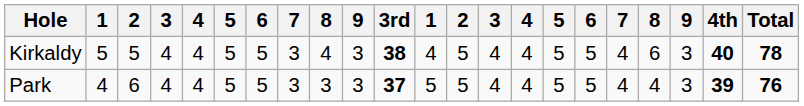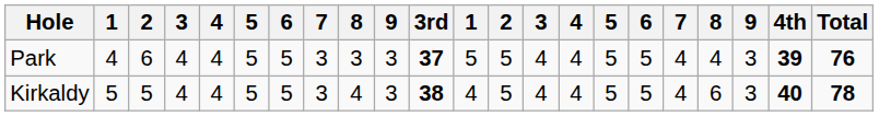 <table class="wikitable" style="text-align:center">
 <tr>
 <th>Hole</th>
 <th> 1 </th>
 <th> 2 </th>
 <th> 3 </th>
 <th> 4 </th>
 <th> 5 </th>
 <th> 6 </th>
 <th> 7 </th>
 <th> 8 </th>
 <th> 9 </th>
 <th>3rd</th>
 <th> 1 </th>
 <th> 2 </th>
 <th> 3 </th>
 <th> 4 </th>
 <th> 5 </th>
 <th> 6 </th>
 <th> 7 </th>
 <th> 8 </th>
 <th> 9 </th>
 <th>4th</th>
 <th>Total</th>
 </tr>
 <tr>
+<td align=left> Park</td>
+<td>4</td>
+<td>6</td>
+<td>4</td>
+<td>4</td>
+<td>5</td>
+<td>5</td>
+<td>3</td>
+<td>3</td>
+<td>3</td>
+<td><strong>37</strong></td>
+<td>5</td>
+<td>5</td>
+<td>4</td>
+<td>4</td>
+<td>5</td>
+<td>5</td>
+<td>4</td>
+<td>4</td>
+<td>3</td>
+<td><strong>39</strong></td>
+<td><strong>76</strong></td>
+</tr>
+<tr>
 <td align=left> Kirkaldy</td>
 <td>5</td>
 <td>5</td>
 <td>4</td>
 <td>4</td>
 <td>5</td>
 <td>5</td>
 <td>3</td>
 <td>4</td>
 <td>3</td>
 <td><strong>38</strong></td>
 <td>4</td>
 <td>5</td>
 <td>4</td>
 <td>4</td>
 <td>5</td>
 <td>5</td>
 <td>4</td>
 <td>6</td>
 <td>3</td>
 <td><strong>40</strong></td>
 <td><strong>78</strong></td>
 </tr>
-<tr>
-<td align=left> Park</td>
-<td>4</td>
-<td>6</td>
-<td>4</td>
-<td>4</td>
-<td>5</td>
-<td>5</td>
-<td>3</td>
-<td>3</td>
-<td>3</td>
-<td><strong>37</strong></td>
-<td>5</td>
-<td>5</td>
-<td>4</td>
-<td>4</td>
-<td>5</td>
-<td>5</td>
-<td>4</td>
-<td>4</td>
-<td>3</td>
-<td><strong>39</strong></td>
-<td><strong>76</strong></td>
-</tr>
 </table>
